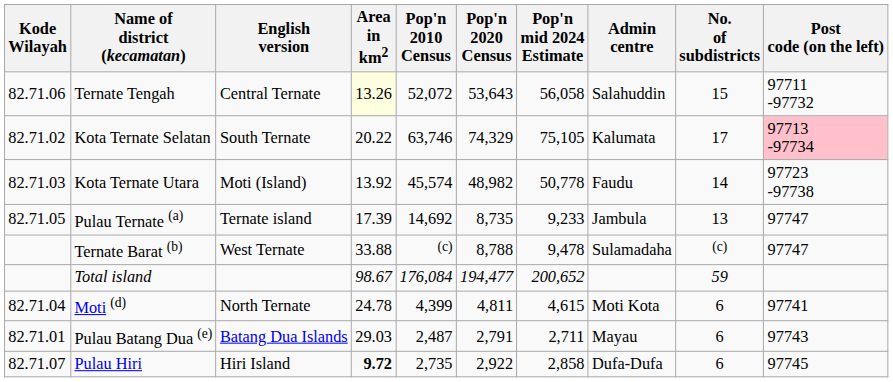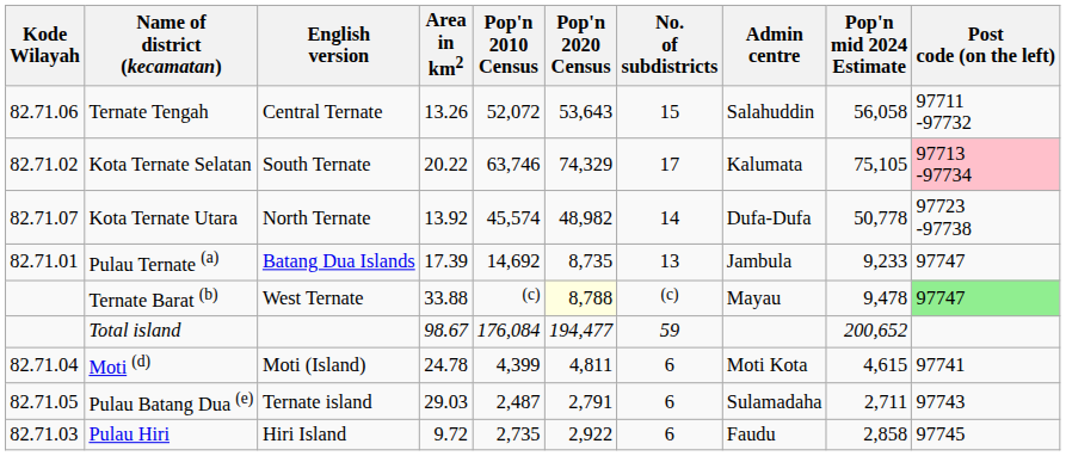 <table class="sortable wikitable">
 <tr>
 <th>Kode <br>Wilayah</th>
 <th>Name of<br>district <br>(<em>kecamatan</em>)</th>
 <th>English <br>version</th>
 <th>Area <br>in <br>km<sup>2</sup></th>
 <th>Pop'n <br>2010 <br>Census</th>
 <th>Pop'n<br>2020 <br>Census</th>
+<th>No.<br> of<br>subdistricts</th>
+<th>Admin<br>centre</th>
 <th>Pop'n<br>mid 2024 <br>Estimate</th>
-<th>Admin<br>centre</th>
-<th>No.<br> of<br>subdistricts</th>
 <th>Post<br>code (on the left)</th>
 </tr>
 <tr>
 <td>82.71.06</td>
 <td>Ternate Tengah</td>
 <td>Central Ternate</td>
-<td align="right" style="background: lightyellow;">13.26</td>
+<td align="right">13.26</td>
 <td align="right">52,072</td>
 <td align="right">53,643</td>
+<td align="center">15</td>
+<td>Salahuddin</td>
 <td align="right">56,058</td>
-<td>Salahuddin</td>
-<td align="center">15</td>
 <td>97711<br>-97732</td>
 </tr>
 <tr>
 <td>82.71.02</td>
 <td>Kota Ternate Selatan</td>
 <td>South Ternate</td>
 <td align="right">20.22</td>
 <td align="right">63,746</td>
 <td align="right">74,329</td>
+<td align="center">17</td>
+<td>Kalumata</td>
 <td align="right">75,105</td>
-<td>Kalumata</td>
-<td align="center">17</td>
 <td style="background: pink;">97713<br>-97734</td>
 </tr>
 <tr>
-<td>82.71.03</td>
+<td>82.71.07</td>
 <td>Kota Ternate Utara</td>
-<td>Moti (Island)</td>
+<td>North Ternate</td>
 <td align="right">13.92</td>
 <td align="right">45,574</td>
 <td align="right">48,982</td>
+<td align="center">14</td>
+<td>Dufa-Dufa</td>
 <td align="right">50,778</td>
-<td>Faudu</td>
-<td align="center">14</td>
 <td>97723<br>-97738</td>
 </tr>
 <tr>
-<td>82.71.05</td>
+<td>82.71.01</td>
 <td>Pulau Ternate <sup>(a)</sup></td>
-<td>Ternate island</td>
+<td><a href='#'>Batang Dua Islands</a></td>
 <td align="right">17.39</td>
 <td align="right">14,692</td>
 <td align="right">8,735</td>
+<td align="center">13</td>
+<td>Jambula</td>
 <td align="right">9,233</td>
-<td>Jambula</td>
-<td align="center">13</td>
 <td>97747</td>
 </tr>
 <tr>
 <td></td>
 <td>Ternate Barat <sup>(b)</sup></td>
 <td>West Ternate</td>
 <td align="right">33.88</td>
 <td align="right"><sup>(c)</sup></td>
-<td align="right">8,788</td>
+<td align="right" style="background: lightyellow;">8,788</td>
+<td align="center"><sup>(c)</sup></td>
+<td>Mayau</td>
 <td align="right">9,478</td>
-<td>Sulamadaha</td>
-<td align="center"><sup>(c)</sup></td>
-<td>97747</td>
+<td style="background: lightgreen;">97747</td>
 </tr>
 <tr>
 <td></td>
 <td><em>Total island</em></td>
 <td></td>
 <td align="right"><em>98.67</em></td>
 <td align="right"><em>176,084</em></td>
 <td align="right"><em>194,477</em></td>
+<td align="center"><em>59</em></td>
+<td></td>
 <td align="right"><em>200,652</em></td>
-<td></td>
-<td align="center"><em>59</em></td>
 <td></td>
 </tr>
 <tr>
 <td>82.71.04</td>
 <td><a href='#'>Moti</a> <sup>(d)</sup></td>
-<td>North Ternate</td>
+<td>Moti (Island)</td>
 <td align="right">24.78</td>
 <td align="right">4,399</td>
 <td align="right">4,811</td>
+<td align="center">6</td>
+<td>Moti Kota</td>
 <td align="right">4,615</td>
-<td>Moti Kota</td>
-<td align="center">6</td>
 <td>97741</td>
 </tr>
 <tr>
-<td>82.71.01</td>
+<td>82.71.05</td>
 <td>Pulau Batang Dua <sup>(e)</sup></td>
-<td><a href='#'>Batang Dua Islands</a></td>
+<td>Ternate island</td>
 <td align="right">29.03</td>
 <td align="right">2,487</td>
 <td align="right">2,791</td>
+<td align="center">6</td>
+<td>Sulamadaha</td>
 <td align="right">2,711</td>
-<td>Mayau</td>
-<td align="center">6</td>
 <td>97743</td>
 </tr>
 <tr e>
-<td>82.71.07</td>
+<td>82.71.03</td>
 <td><a href='#'>Pulau Hiri</a></td>
 <td>Hiri Island</td>
-<td align="right"><strong>9.72</strong></td>
+<td align="right">9.72</td>
 <td align="right">2,735</td>
 <td align="right">2,922</td>
+<td align="center">6</td>
+<td>Faudu</td>
 <td align="right">2,858</td>
-<td>Dufa-Dufa</td>
-<td align="center">6</td>
 <td>97745</td>
 </tr>
 </table>
